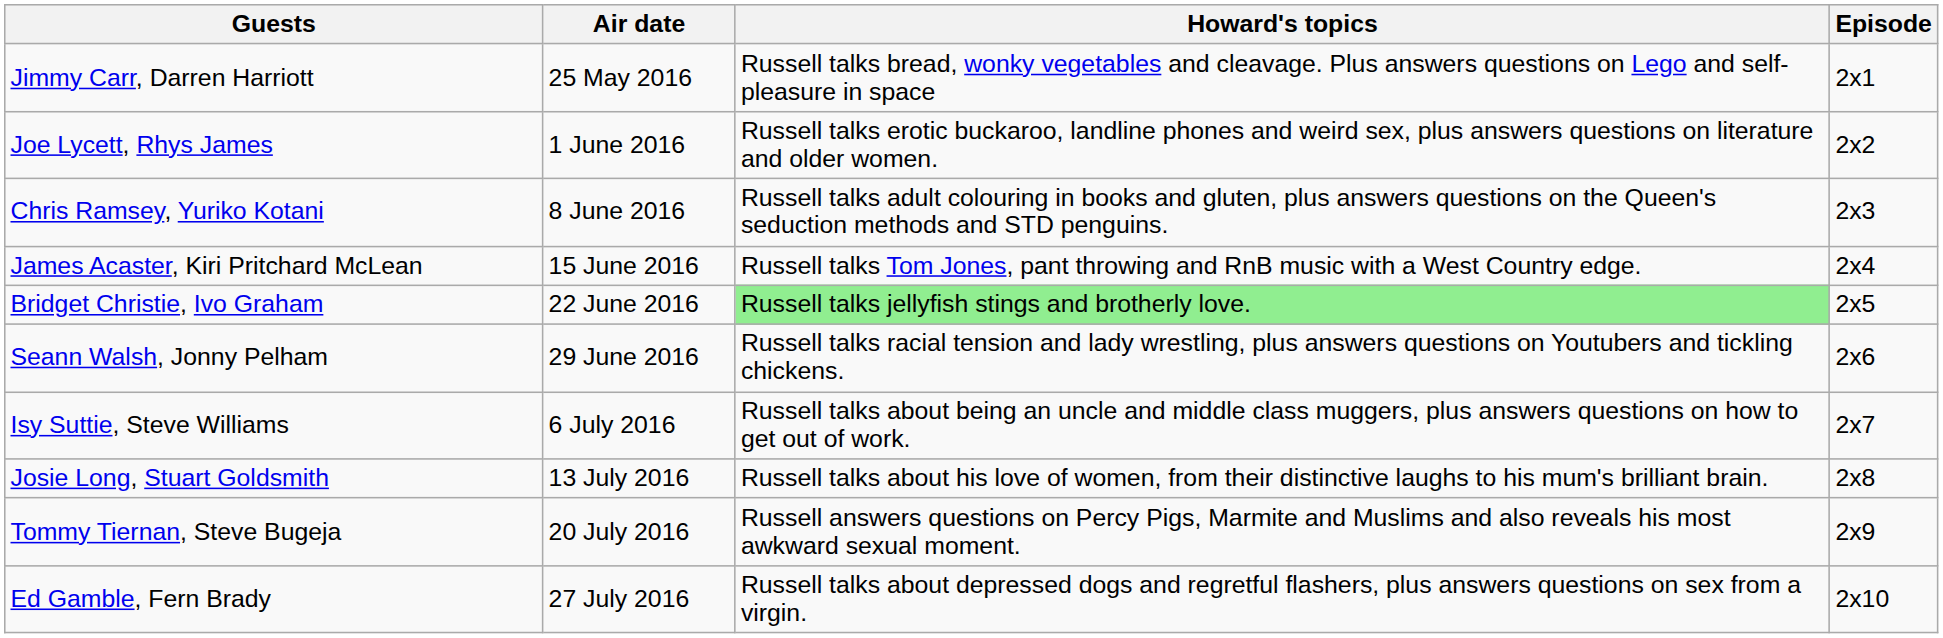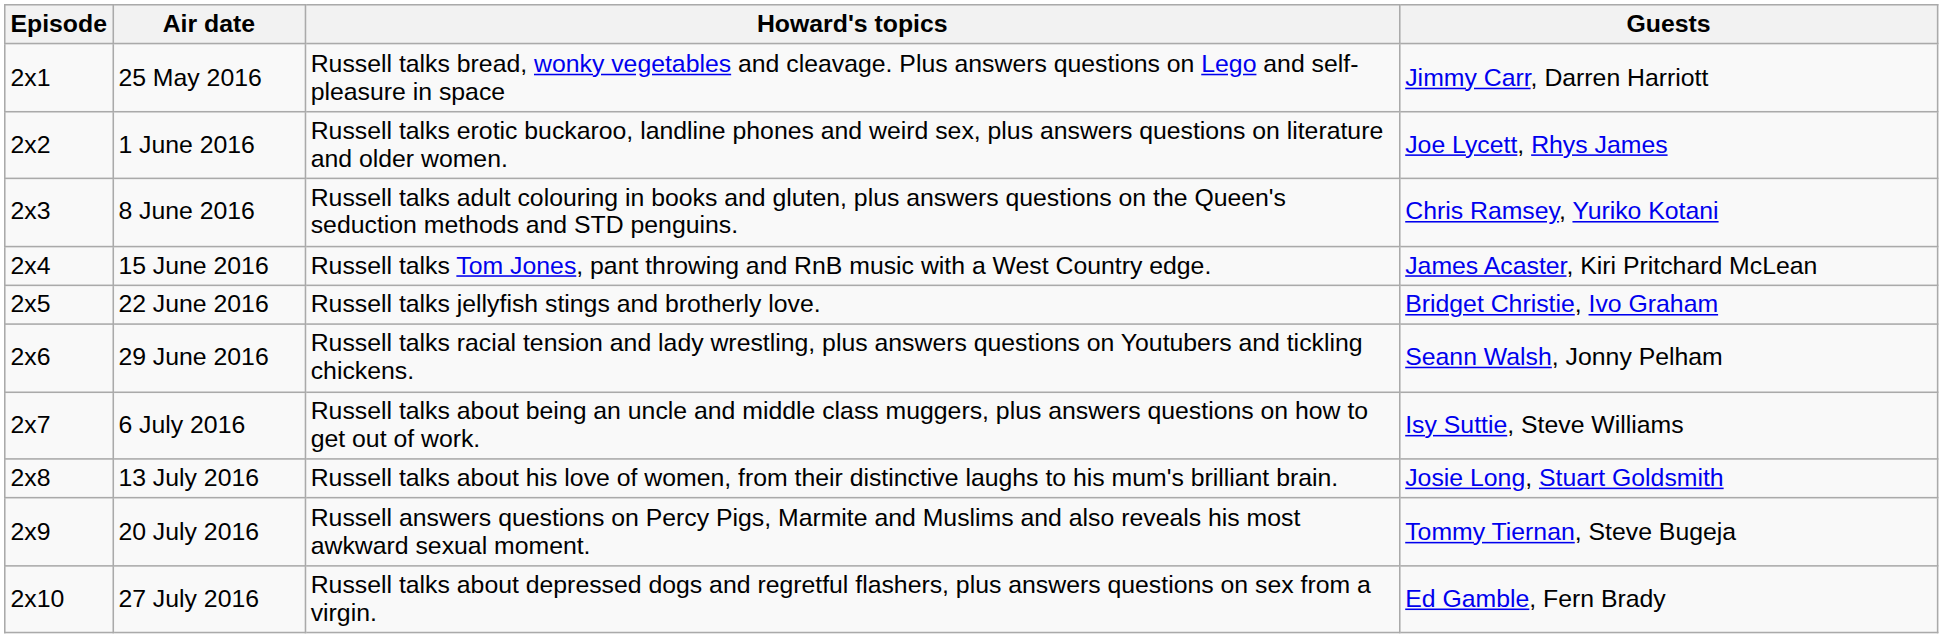 <table class="wikitable" style="text-align:left;">
 <tr>
-<th style="width:28%;">Guests</th>
+<th style="width:5%;">Episode</th>
 <th style="width:10%;">Air date</th>
 <th style="width:57%;">Howard's topics</th>
-<th style="width:5%;">Episode</th>
+<th style="width:28%;">Guests</th>
 </tr>
 <tr>
-<td><a href='#'>Jimmy Carr</a>, Darren Harriott</td>
+<td>2x1</td>
 <td>25 May 2016</td>
 <td>Russell talks bread, <a href='#'>wonky vegetables</a> and cleavage. Plus answers questions on <a href='#'>Lego</a> and self-pleasure in space</td>
-<td>2x1</td>
+<td><a href='#'>Jimmy Carr</a>, Darren Harriott</td>
 </tr>
 <tr>
-<td><a href='#'>Joe Lycett</a>, <a href='#'>Rhys James</a></td>
+<td>2x2</td>
 <td>1 June 2016</td>
 <td>Russell talks erotic buckaroo, landline phones and weird sex, plus answers questions on literature and older women.</td>
-<td>2x2</td>
+<td><a href='#'>Joe Lycett</a>, <a href='#'>Rhys James</a></td>
 </tr>
 <tr>
-<td><a href='#'>Chris Ramsey</a>, <a href='#'>Yuriko Kotani</a></td>
+<td>2x3</td>
 <td>8 June 2016</td>
 <td>Russell talks adult colouring in books and gluten, plus answers questions on the Queen's seduction methods and STD penguins.</td>
-<td>2x3</td>
+<td><a href='#'>Chris Ramsey</a>, <a href='#'>Yuriko Kotani</a></td>
 </tr>
 <tr>
-<td><a href='#'>James Acaster</a>, Kiri Pritchard McLean</td>
+<td>2x4</td>
 <td>15 June 2016</td>
 <td>Russell talks <a href='#'>Tom Jones</a>, pant throwing and RnB music with a West Country edge.</td>
-<td>2x4</td>
+<td><a href='#'>James Acaster</a>, Kiri Pritchard McLean</td>
 </tr>
 <tr>
+<td>2x5</td>
+<td>22 June 2016</td>
+<td>Russell talks jellyfish stings and brotherly love.</td>
 <td><a href='#'>Bridget Christie</a>, <a href='#'>Ivo Graham</a></td>
-<td>22 June 2016</td>
-<td style="background: lightgreen;">Russell talks jellyfish stings and brotherly love.</td>
-<td>2x5</td>
 </tr>
 <tr>
-<td><a href='#'>Seann Walsh</a>, Jonny Pelham</td>
+<td>2x6</td>
 <td>29 June 2016</td>
 <td>Russell talks racial tension and lady wrestling, plus answers questions on Youtubers and tickling chickens.</td>
-<td>2x6</td>
+<td><a href='#'>Seann Walsh</a>, Jonny Pelham</td>
 </tr>
 <tr>
-<td><a href='#'>Isy Suttie</a>, Steve Williams</td>
+<td>2x7</td>
 <td>6 July 2016</td>
 <td>Russell talks about being an uncle and middle class muggers, plus answers questions on how to get out of work.</td>
-<td>2x7</td>
+<td><a href='#'>Isy Suttie</a>, Steve Williams</td>
 </tr>
 <tr>
-<td><a href='#'>Josie Long</a>, <a href='#'>Stuart Goldsmith</a></td>
+<td>2x8</td>
 <td>13 July 2016</td>
 <td>Russell talks about his love of women, from their distinctive laughs to his mum's brilliant brain.</td>
-<td>2x8</td>
+<td><a href='#'>Josie Long</a>, <a href='#'>Stuart Goldsmith</a></td>
 </tr>
 <tr>
-<td><a href='#'>Tommy Tiernan</a>, Steve Bugeja</td>
+<td>2x9</td>
 <td>20 July 2016</td>
 <td>Russell answers questions on Percy Pigs, Marmite and Muslims and also reveals his most awkward sexual moment.</td>
-<td>2x9</td>
+<td><a href='#'>Tommy Tiernan</a>, Steve Bugeja</td>
 </tr>
 <tr>
-<td><a href='#'>Ed Gamble</a>, Fern Brady</td>
+<td>2x10</td>
 <td>27 July 2016</td>
 <td>Russell talks about depressed dogs and regretful flashers, plus answers questions on sex from a virgin.</td>
-<td>2x10</td>
+<td><a href='#'>Ed Gamble</a>, Fern Brady</td>
 </tr>
 </table>
